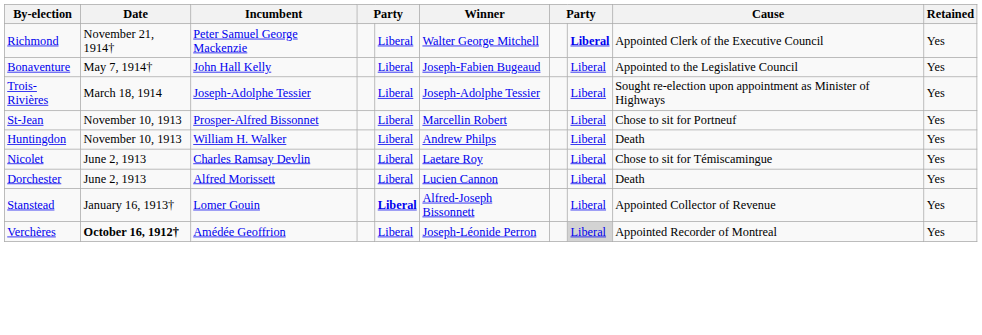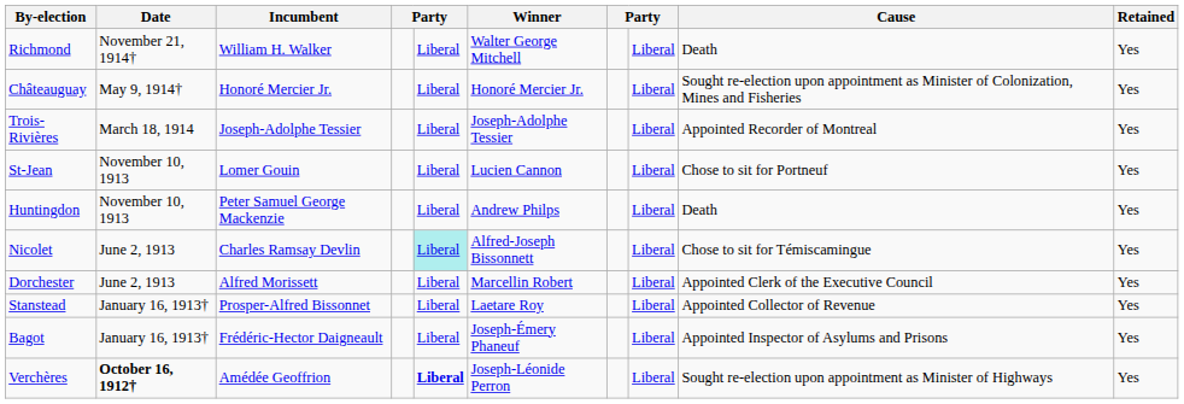 <table class=wikitable style="width:100%">
 <tr>
 <th>By-election</th>
 <th>Date</th>
 <th>Incumbent</th>
 <th colspan=2>Party</th>
 <th>Winner</th>
 <th colspan=2>Party</th>
 <th>Cause</th>
 <th>Retained</th>
 </tr>
 <tr>
 <td><a href='#'>Richmond</a></td>
 <td>November 21, 1914†</td>
-<td><a href='#'>Peter Samuel George Mackenzie</a></td>
+<td><a href='#'>William H. Walker</a></td>
 <td>    </td>
 <td><a href='#'>Liberal</a></td>
 <td><a href='#'>Walter George Mitchell</a></td>
 <td>    </td>
-<td><strong><a href='#'>Liberal</a></strong></td>
-<td>Appointed Clerk of the Executive Council</td>
+<td><a href='#'>Liberal</a></td>
+<td>Death</td>
 <td>Yes</td>
 </tr>
 <tr>
-<td><a href='#'>Bonaventure</a></td>
-<td>May 7, 1914†</td>
-<td><a href='#'>John Hall Kelly</a></td>
+<td><a href='#'>Châteauguay</a></td>
+<td>May 9, 1914†</td>
+<td><a href='#'>Honoré Mercier Jr.</a></td>
 <td>    </td>
 <td><a href='#'>Liberal</a></td>
-<td><a href='#'>Joseph-Fabien Bugeaud</a></td>
+<td><a href='#'>Honoré Mercier Jr.</a></td>
 <td>    </td>
 <td><a href='#'>Liberal</a></td>
-<td>Appointed to the Legislative Council</td>
+<td>Sought re-election upon appointment as Minister of Colonization, Mines and Fisheries</td>
 <td>Yes</td>
 </tr>
 <tr>
 <td><a href='#'>Trois-Rivières</a></td>
 <td>March 18, 1914</td>
 <td><a href='#'>Joseph-Adolphe Tessier</a></td>
 <td>    </td>
 <td><a href='#'>Liberal</a></td>
 <td><a href='#'>Joseph-Adolphe Tessier</a></td>
 <td>    </td>
 <td><a href='#'>Liberal</a></td>
-<td>Sought re-election upon appointment as Minister of Highways</td>
+<td>Appointed Recorder of Montreal</td>
 <td>Yes</td>
 </tr>
 <tr>
 <td><a href='#'>St-Jean</a></td>
 <td>November 10, 1913</td>
-<td><a href='#'>Prosper-Alfred Bissonnet</a></td>
+<td><a href='#'>Lomer Gouin</a></td>
 <td>    </td>
 <td><a href='#'>Liberal</a></td>
-<td><a href='#'>Marcellin Robert</a></td>
+<td><a href='#'>Lucien Cannon</a></td>
 <td>    </td>
 <td><a href='#'>Liberal</a></td>
 <td>Chose to sit for Portneuf</td>
 <td>Yes</td>
 </tr>
 <tr>
 <td><a href='#'>Huntingdon</a></td>
 <td>November 10, 1913</td>
-<td><a href='#'>William H. Walker</a></td>
+<td><a href='#'>Peter Samuel George Mackenzie</a></td>
 <td>    </td>
 <td><a href='#'>Liberal</a></td>
 <td><a href='#'>Andrew Philps</a></td>
 <td>    </td>
 <td><a href='#'>Liberal</a></td>
 <td>Death</td>
 <td>Yes</td>
 </tr>
 <tr>
 <td><a href='#'>Nicolet</a></td>
 <td>June 2, 1913</td>
 <td><a href='#'>Charles Ramsay Devlin</a></td>
 <td>    </td>
-<td><a href='#'>Liberal</a></td>
-<td><a href='#'>Laetare Roy</a></td>
+<td style="background: paleturquoise;"><a href='#'>Liberal</a></td>
+<td><a href='#'>Alfred-Joseph Bissonnett</a></td>
 <td>    </td>
 <td><a href='#'>Liberal</a></td>
 <td>Chose to sit for Témiscamingue</td>
 <td>Yes</td>
 </tr>
 <tr>
 <td><a href='#'>Dorchester</a></td>
 <td>June 2, 1913</td>
 <td><a href='#'>Alfred Morissett</a></td>
 <td>    </td>
 <td><a href='#'>Liberal</a></td>
-<td><a href='#'>Lucien Cannon</a></td>
+<td><a href='#'>Marcellin Robert</a></td>
 <td>    </td>
 <td><a href='#'>Liberal</a></td>
-<td>Death</td>
+<td>Appointed Clerk of the Executive Council</td>
 <td>Yes</td>
 </tr>
 <tr>
 <td><a href='#'>Stanstead</a></td>
 <td>January 16, 1913†</td>
-<td><a href='#'>Lomer Gouin</a></td>
+<td><a href='#'>Prosper-Alfred Bissonnet</a></td>
 <td>    </td>
-<td><strong><a href='#'>Liberal</a></strong></td>
-<td><a href='#'>Alfred-Joseph Bissonnett</a></td>
+<td><a href='#'>Liberal</a></td>
+<td><a href='#'>Laetare Roy</a></td>
 <td>    </td>
 <td><a href='#'>Liberal</a></td>
 <td>Appointed Collector of Revenue</td>
+<td>Yes</td>
+</tr>
+<tr>
+<td><a href='#'>Bagot</a></td>
+<td>January 16, 1913†</td>
+<td><a href='#'>Frédéric-Hector Daigneault</a></td>
+<td>    </td>
+<td><a href='#'>Liberal</a></td>
+<td><a href='#'>Joseph-Émery Phaneuf</a></td>
+<td>    </td>
+<td><a href='#'>Liberal</a></td>
+<td>Appointed Inspector of Asylums and Prisons</td>
 <td>Yes</td>
 </tr>
 <tr>
 <td><a href='#'>Verchères</a></td>
 <td><strong>October 16, 1912†</strong></td>
 <td><a href='#'>Amédée Geoffrion</a></td>
 <td>    </td>
-<td><a href='#'>Liberal</a></td>
+<td><strong><a href='#'>Liberal</a></strong></td>
 <td><a href='#'>Joseph-Léonide Perron</a></td>
 <td>    </td>
-<td style="background: lightgrey;"><a href='#'>Liberal</a></td>
-<td>Appointed Recorder of Montreal</td>
+<td><a href='#'>Liberal</a></td>
+<td>Sought re-election upon appointment as Minister of Highways</td>
 <td>Yes</td>
 </tr>
 </table>
